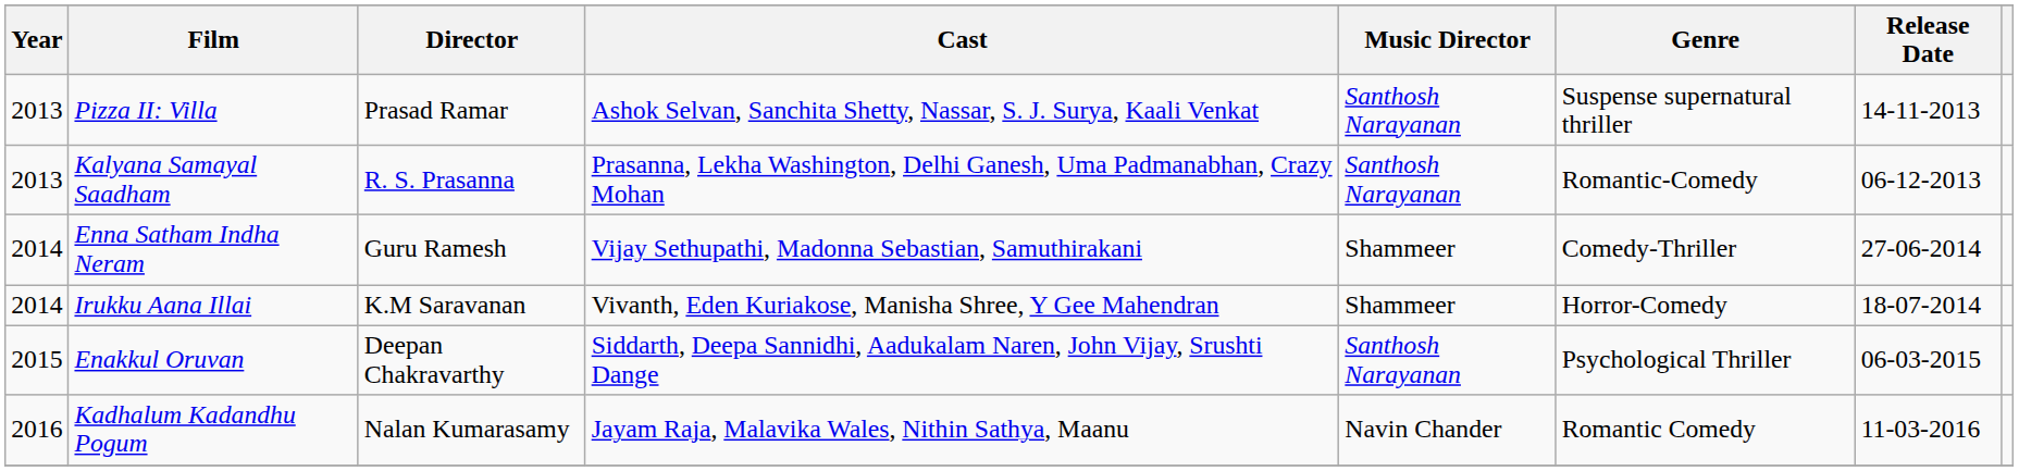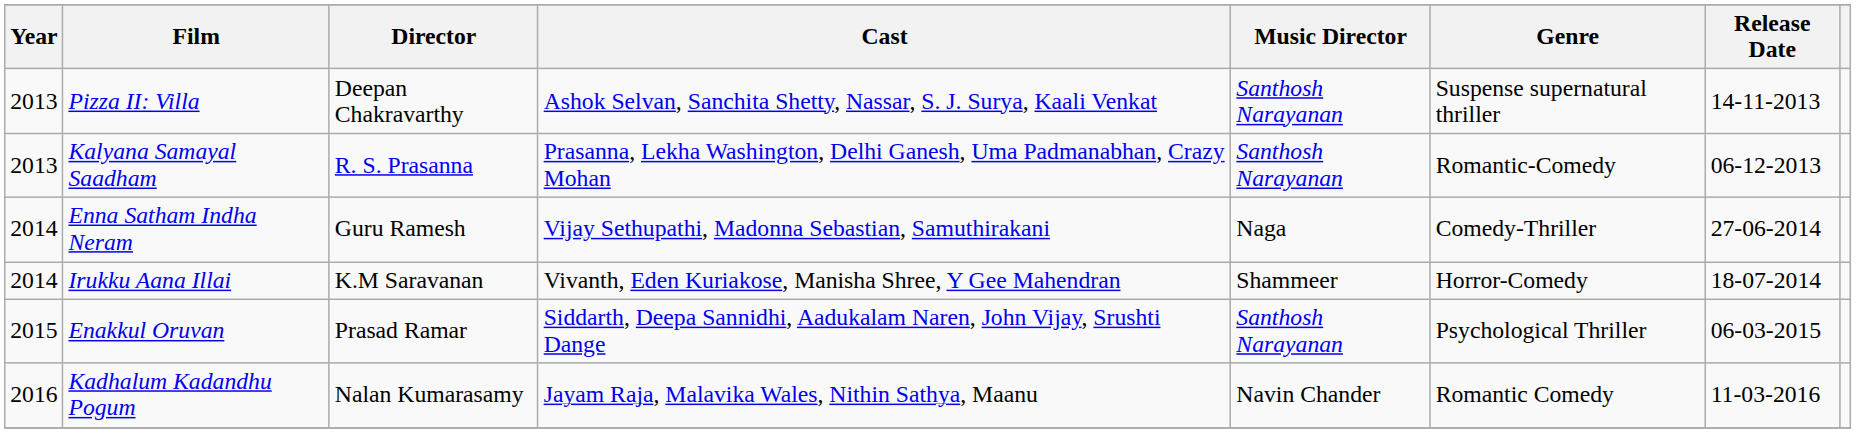 <table class="wikitable sortable">
 <tr>
 </tr>
 <tr>
 <th>Year</th>
 <th>Film</th>
 <th>Director</th>
 <th>Cast</th>
 <th>Music Director</th>
 <th>Genre</th>
 <th>Release Date</th>
 <th></th>
 </tr>
 <tr>
 <td>2013</td>
 <td><em><a href='#'>Pizza II: Villa</a></em></td>
-<td>Prasad Ramar</td>
+<td>Deepan Chakravarthy</td>
 <td><a href='#'>Ashok Selvan</a>, <a href='#'>Sanchita Shetty</a>, <a href='#'>Nassar</a>, <a href='#'>S. J. Surya</a>, <a href='#'>Kaali Venkat</a></td>
 <td><em><a href='#'>Santhosh Narayanan</a></em></td>
 <td>Suspense supernatural thriller</td>
 <td>14-11-2013</td>
 <td></td>
 </tr>
 <tr>
 <td>2013</td>
 <td><em><a href='#'>Kalyana Samayal Saadham</a></em></td>
 <td><a href='#'>R. S. Prasanna</a></td>
 <td><a href='#'>Prasanna</a>, <a href='#'>Lekha Washington</a>, <a href='#'>Delhi Ganesh</a>, <a href='#'>Uma Padmanabhan</a>, <a href='#'>Crazy Mohan</a></td>
 <td><em><a href='#'>Santhosh Narayanan</a></em></td>
 <td>Romantic-Comedy</td>
 <td>06-12-2013</td>
 <td></td>
 </tr>
 <tr>
 <td>2014</td>
 <td><em><a href='#'>Enna Satham Indha Neram</a></em></td>
 <td>Guru Ramesh</td>
 <td><a href='#'>Vijay Sethupathi</a>, <a href='#'>Madonna Sebastian</a>, <a href='#'>Samuthirakani</a></td>
-<td>Shammeer</td>
+<td>Naga</td>
 <td>Comedy-Thriller</td>
 <td>27-06-2014</td>
 <td></td>
 </tr>
 <tr>
 <td>2014</td>
 <td><em><a href='#'>Irukku Aana Illai</a></em></td>
 <td>K.M Saravanan</td>
 <td>Vivanth, <a href='#'>Eden Kuriakose</a>, Manisha Shree, <a href='#'>Y Gee Mahendran</a></td>
 <td>Shammeer</td>
 <td>Horror-Comedy</td>
 <td>18-07-2014</td>
 <td></td>
 </tr>
 <tr>
 <td>2015</td>
 <td><em><a href='#'>Enakkul Oruvan</a></em></td>
-<td>Deepan Chakravarthy</td>
+<td>Prasad Ramar</td>
 <td><a href='#'>Siddarth</a>, <a href='#'>Deepa Sannidhi</a>, <a href='#'>Aadukalam Naren</a>, <a href='#'>John Vijay</a>, <a href='#'>Srushti Dange</a></td>
 <td><em><a href='#'>Santhosh Narayanan</a></em></td>
 <td>Psychological Thriller</td>
 <td>06-03-2015</td>
 <td></td>
 </tr>
 <tr>
 <td>2016</td>
 <td><em><a href='#'>Kadhalum Kadandhu Pogum</a></em></td>
 <td>Nalan Kumarasamy</td>
 <td><a href='#'>Jayam Raja</a>, <a href='#'>Malavika Wales</a>, <a href='#'>Nithin Sathya</a>, Maanu</td>
 <td>Navin Chander</td>
 <td>Romantic Comedy</td>
 <td>11-03-2016</td>
 <td></td>
 </tr>
 <tr>
 </tr>
 </table>
